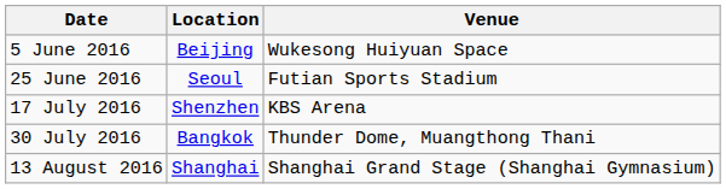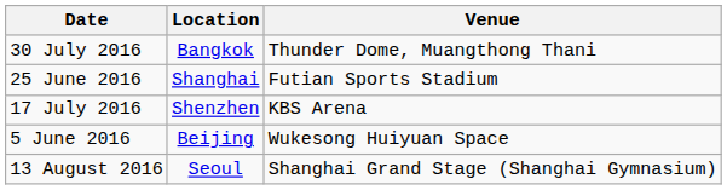 <table class="wikitable">
 <tr>
 <th>Date</th>
 <th>Location</th>
 <th>Venue</th>
 </tr>
 <tr>
-<td>5 June 2016</td>
-<td style="text-align:center;"><a href='#'>Beijing</a></td>
-<td>Wukesong Huiyuan Space</td>
+<td>30 July 2016</td>
+<td style="text-align:center;"><a href='#'>Bangkok</a></td>
+<td>Thunder Dome, Muangthong Thani</td>
 </tr>
 <tr>
 <td>25 June 2016</td>
-<td style="text-align:center;"><a href='#'>Seoul</a></td>
+<td style="text-align:center;"><a href='#'>Shanghai</a></td>
 <td>Futian Sports Stadium</td>
 </tr>
 <tr>
 <td>17 July 2016</td>
 <td style="text-align:center;"><a href='#'>Shenzhen</a></td>
 <td>KBS Arena</td>
 </tr>
 <tr>
-<td>30 July 2016</td>
-<td style="text-align:center;"><a href='#'>Bangkok</a></td>
-<td>Thunder Dome, Muangthong Thani</td>
+<td>5 June 2016</td>
+<td style="text-align:center;"><a href='#'>Beijing</a></td>
+<td>Wukesong Huiyuan Space</td>
 </tr>
 <tr>
 <td>13 August 2016</td>
-<td style="text-align:center;"><a href='#'>Shanghai</a></td>
+<td style="text-align:center;"><a href='#'>Seoul</a></td>
 <td>Shanghai Grand Stage (Shanghai Gymnasium)</td>
 </tr>
 </table>
